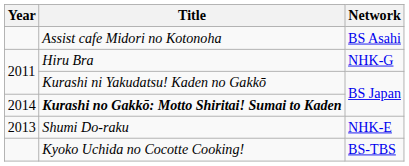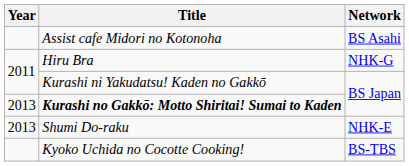 <table class="wikitable">
 <tr>
 <th>Year</th>
 <th>Title</th>
 <th>Network</th>
 </tr>
 <tr>
 <td></td>
 <td><em>Assist cafe Midori no Kotonoha</em></td>
 <td><a href='#'>BS Asahi</a></td>
 </tr>
 <tr>
 <td rowspan="2">2011</td>
 <td><em>Hiru Bra</em></td>
 <td><a href='#'>NHK-G</a></td>
 </tr>
 <tr>
 <td><em>Kurashi ni Yakudatsu! Kaden no Gakkō</em></td>
 <td rowspan="2"><a href='#'>BS Japan</a></td>
 </tr>
 <tr>
-<td>2014</td>
+<td>2013</td>
 <td><strong><em>Kurashi no Gakkō: Motto Shiritai! Sumai to Kaden</em></strong></td>
 </tr>
 <tr>
 <td>2013</td>
 <td><em>Shumi Do-raku</em></td>
 <td><a href='#'>NHK-E</a></td>
 </tr>
 <tr>
 <td></td>
 <td><em>Kyoko Uchida no Cocotte Cooking!</em></td>
 <td><a href='#'>BS-TBS</a></td>
 </tr>
 </table>
